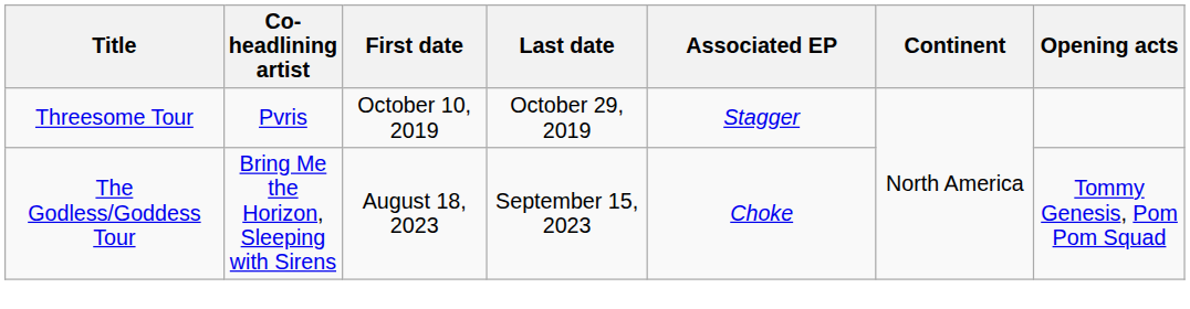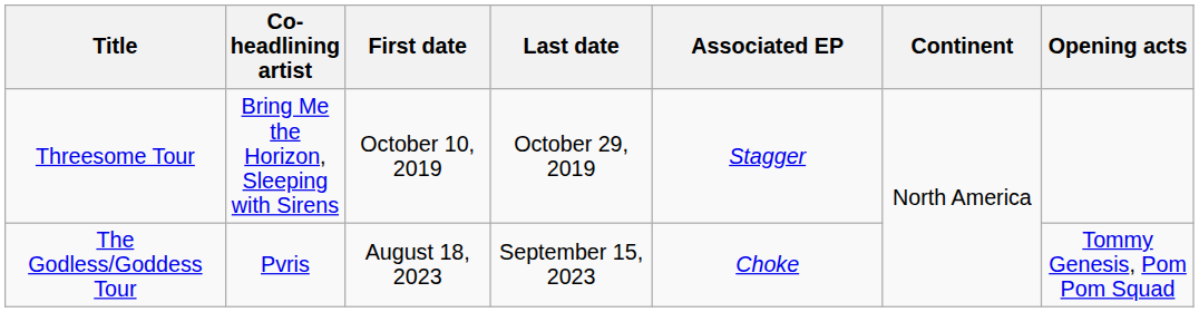 <table class="wikitable plainrowheaders" style="text-align:center;">
 <tr>
 <th scope="col" style="width:12em;">Title</th>
 <th scope="col">Co-headlining artist</th>
 <th scope="col" style="width:10em;">First date</th>
 <th scope="col" style="width:10em;">Last date</th>
 <th scope="col" style="width:17em;">Associated EP</th>
 <th scope="col" style="width:10em;">Continent</th>
 <th scope="col" style="width:10em;">Opening acts</th>
 </tr>
 <tr>
 <td><a href='#'>Threesome Tour</a></td>
-<td><a href='#'>Pvris</a></td>
+<td><a href='#'>Bring Me the Horizon</a>, <a href='#'>Sleeping with Sirens</a></td>
 <td>October 10, 2019</td>
 <td>October 29, 2019</td>
 <td><em><a href='#'>Stagger</a></em></td>
 <td rowspan="2">North America</td>
 <td></td>
 </tr>
 <tr>
 <td><a href='#'>The Godless/Goddess Tour</a></td>
-<td><a href='#'>Bring Me the Horizon</a>, <a href='#'>Sleeping with Sirens</a></td>
+<td><a href='#'>Pvris</a></td>
 <td>August 18, 2023</td>
 <td>September 15, 2023</td>
 <td><em><a href='#'>Choke</a></em></td>
 <td><a href='#'>Tommy Genesis</a>, <a href='#'>Pom Pom Squad</a></td>
 </tr>
 </table>
